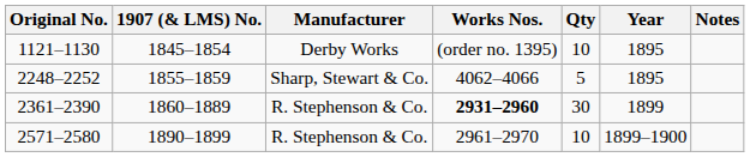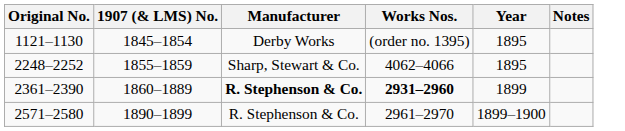 <table class="wikitable" style=text-align:center>
 <tr>
 <th>Original No.</th>
 <th>1907 (& LMS) No.</th>
 <th>Manufacturer</th>
 <th>Works Nos.</th>
-<th>Qty</th>
 <th>Year</th>
 <th>Notes</th>
 </tr>
 <tr>
 <td>1121–1130</td>
 <td>1845–1854</td>
 <td>Derby Works</td>
 <td>(order no. 1395)</td>
-<td>10</td>
 <td>1895</td>
 <td align=left></td>
 </tr>
 <tr>
 <td>2248–2252</td>
 <td>1855–1859</td>
 <td>Sharp, Stewart & Co.</td>
 <td>4062–4066</td>
-<td>5</td>
 <td>1895</td>
 <td align=left></td>
 </tr>
 <tr>
 <td>2361–2390</td>
 <td>1860–1889</td>
-<td>R. Stephenson & Co.</td>
+<td><strong>R. Stephenson & Co.</strong></td>
 <td><strong>2931–2960</strong></td>
-<td>30</td>
 <td>1899</td>
 <td align=left></td>
 </tr>
 <tr>
 <td>2571–2580</td>
 <td>1890–1899</td>
 <td>R. Stephenson & Co.</td>
 <td>2961–2970</td>
-<td>10</td>
 <td>1899–1900</td>
 <td align=left></td>
 </tr>
 </table>
